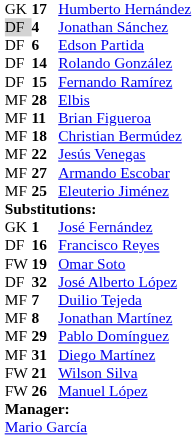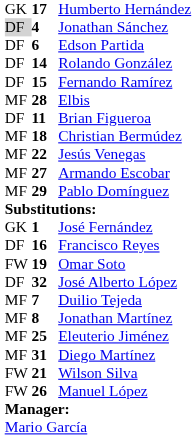 <table style="font-size:90%" cellspacing=0 cellpadding=0 align=center>
 <tr>
 <th width=25></th>
 <th width=25></th>
 </tr>
 <tr>
 <td>GK</td>
 <td><strong>17</strong></td>
 <td> <a href='#'>Humberto Hernández</a></td>
 </tr>
 <tr>
 <td style="background: lightgrey;">DF</td>
 <td><strong>4</strong></td>
 <td> <a href='#'>Jonathan Sánchez</a></td>
 <td></td>
 </tr>
 <tr>
 <td>DF</td>
 <td><strong>6</strong></td>
 <td> <a href='#'>Edson Partida</a></td>
 </tr>
 <tr>
 <td>DF</td>
 <td><strong>14</strong></td>
 <td> <a href='#'>Rolando González</a></td>
 </tr>
 <tr>
 <td>DF</td>
 <td><strong>15</strong></td>
 <td> <a href='#'>Fernando Ramírez</a></td>
 <td></td>
 <td></td>
 </tr>
 <tr>
 <td>MF</td>
 <td><strong>28</strong></td>
 <td> <a href='#'>Elbis</a></td>
 </tr>
 <tr>
-<td>MF</td>
+<td>DF</td>
 <td><strong>11</strong></td>
 <td> <a href='#'>Brian Figueroa</a></td>
 <td></td>
 <td></td>
 </tr>
 <tr>
 <td>MF</td>
 <td><strong>18</strong></td>
 <td> <a href='#'>Christian Bermúdez </a></td>
 <td></td>
 <td></td>
 </tr>
 <tr>
 <td>MF</td>
 <td><strong>22</strong></td>
 <td> <a href='#'>Jesús Venegas</a></td>
 <td></td>
 <td></td>
 </tr>
 <tr>
 <td>MF</td>
 <td><strong>27</strong></td>
 <td> <a href='#'>Armando Escobar</a></td>
 </tr>
 <tr>
 <td>MF</td>
-<td><strong>25</strong></td>
-<td> <a href='#'>Eleuterio Jiménez</a></td>
+<td><strong>29</strong></td>
+<td> <a href='#'>Pablo Domínguez</a></td>
 <td></td>
 <td></td>
 </tr>
 <tr>
 <td colspan=3><strong>Substitutions:</strong></td>
 </tr>
 <tr>
 <td>GK</td>
 <td><strong>1</strong></td>
 <td> <a href='#'>José Fernández</a></td>
 </tr>
 <tr>
 <td>DF</td>
 <td><strong>16</strong></td>
 <td> <a href='#'>Francisco Reyes</a></td>
 </tr>
 <tr>
 <td>FW</td>
 <td><strong>19</strong></td>
 <td> <a href='#'>Omar Soto</a></td>
 <td></td>
 <td></td>
 </tr>
 <tr>
 <td>DF</td>
 <td><strong>32</strong></td>
 <td> <a href='#'>José Alberto López</a></td>
 </tr>
 <tr>
 <td>MF</td>
 <td><strong>7</strong></td>
 <td> <a href='#'>Duilio Tejeda</a></td>
 <td></td>
 <td></td>
 </tr>
 <tr>
 <td>MF</td>
 <td><strong>8</strong></td>
 <td> <a href='#'>Jonathan Martínez</a></td>
 </tr>
 <tr>
 <td>MF</td>
-<td><strong>29</strong></td>
-<td> <a href='#'>Pablo Domínguez</a></td>
+<td><strong>25</strong></td>
+<td> <a href='#'>Eleuterio Jiménez</a></td>
 <td></td>
 <td></td>
 </tr>
 <tr>
 <td>MF</td>
 <td><strong>31</strong></td>
 <td> <a href='#'>Diego Martínez</a></td>
 <td></td>
 <td></td>
 </tr>
 <tr>
 <td>FW</td>
 <td><strong>21</strong></td>
 <td> <a href='#'>Wilson Silva</a></td>
 <td></td>
 <td></td>
 </tr>
 <tr>
 <td>FW</td>
 <td><strong>26</strong></td>
 <td> <a href='#'>Manuel López</a></td>
 </tr>
 <tr>
 <td colspan=3><strong>Manager:</strong></td>
 </tr>
 <tr>
 <td colspan=4> <a href='#'>Mario García</a></td>
 </tr>
 </table>
